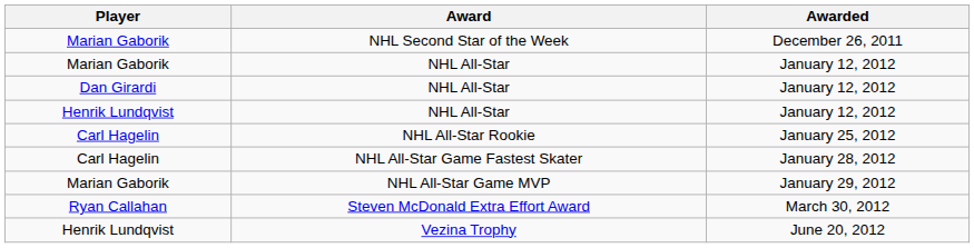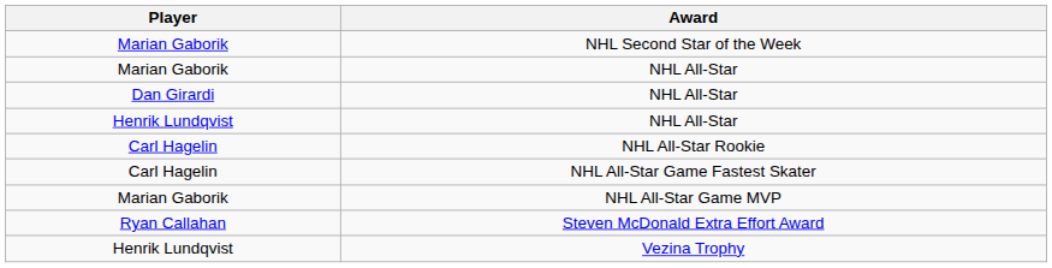 <table class="wikitable"  style="width:52%; text-align:center;">
 <tr>
 <th>Player</th>
 <th>Award</th>
-<th>Awarded</th>
 </tr>
 <tr>
 <td><a href='#'>Marian Gaborik</a></td>
 <td>NHL Second Star of the Week</td>
-<td>December 26, 2011</td>
 </tr>
 <tr>
 <td>Marian Gaborik</td>
 <td>NHL All-Star</td>
-<td>January 12, 2012</td>
 </tr>
 <tr>
 <td><a href='#'>Dan Girardi</a></td>
 <td>NHL All-Star</td>
-<td>January 12, 2012</td>
 </tr>
 <tr>
 <td><a href='#'>Henrik Lundqvist</a></td>
 <td>NHL All-Star</td>
-<td>January 12, 2012</td>
 </tr>
 <tr>
 <td><a href='#'>Carl Hagelin</a></td>
 <td>NHL All-Star Rookie</td>
-<td>January 25, 2012</td>
 </tr>
 <tr>
 <td>Carl Hagelin</td>
 <td>NHL All-Star Game Fastest Skater</td>
-<td>January 28, 2012</td>
 </tr>
 <tr>
 <td>Marian Gaborik</td>
 <td>NHL All-Star Game MVP</td>
-<td>January 29, 2012</td>
 </tr>
 <tr>
 <td><a href='#'>Ryan Callahan</a></td>
 <td><a href='#'>Steven McDonald Extra Effort Award</a></td>
-<td>March 30, 2012</td>
 </tr>
 <tr>
 <td>Henrik Lundqvist</td>
 <td><a href='#'>Vezina Trophy</a></td>
-<td>June 20, 2012</td>
 </tr>
 </table>
